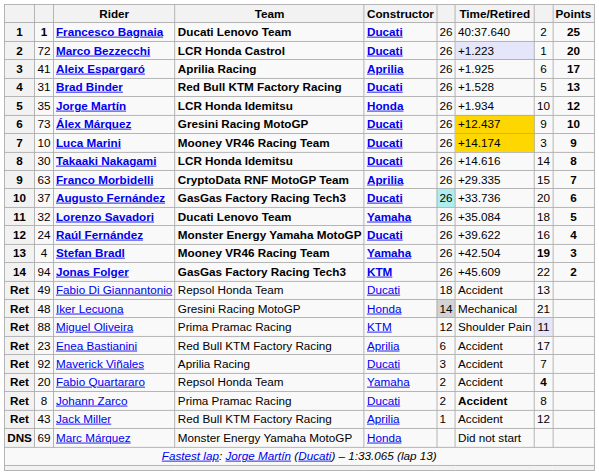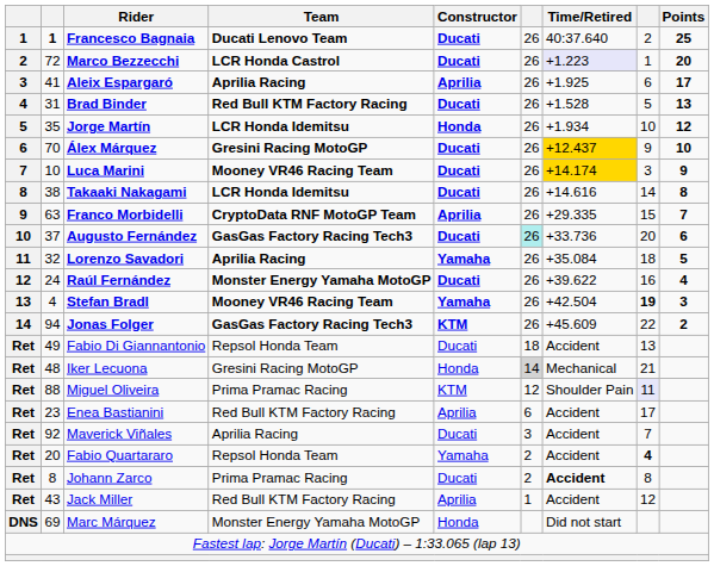 <table class="wikitable sortable" style="font-size: 85%;">
 <tr>
 <th scope="col"></th>
 <th scope="col"></th>
 <th scope="col">Rider</th>
 <th scope="col">Team</th>
 <th scope="col">Constructor</th>
 <th scope="col" class="unsortable"></th>
 <th scope="col" class="unsortable">Time/Retired</th>
 <th scope="col"></th>
 <th scope="col">Points</th>
 </tr>
 <tr>
 <th scope="row">1</th>
 <td align="center"><strong>1</strong></td>
 <td data-sort-value="bag"> <strong><a href='#'>Francesco Bagnaia</a></strong></td>
 <td><strong>Ducati Lenovo Team</strong></td>
 <td><strong><a href='#'>Ducati</a></strong></td>
 <td>26</td>
 <td>40:37.640</td>
 <td align="center">2</td>
 <td align="center"><strong>25</strong></td>
 </tr>
 <tr>
 <th scope="row">2</th>
 <td align="center">72</td>
 <td data-sort-value="bez"> <strong><a href='#'>Marco Bezzecchi</a></strong></td>
 <td><strong>LCR Honda Castrol</strong></td>
 <td><strong><a href='#'>Ducati</a></strong></td>
 <td>26</td>
 <td style="background: lavender;">+1.223</td>
 <td align="center">1</td>
 <td align="center"><strong>20</strong></td>
 </tr>
 <tr>
 <th scope="row">3</th>
 <td align="center">41</td>
 <td data-sort-value="espa"> <strong><a href='#'>Aleix Espargaró</a></strong></td>
 <td><strong>Aprilia Racing</strong></td>
 <td><strong><a href='#'>Aprilia</a></strong></td>
 <td>26</td>
 <td>+1.925</td>
 <td align="center">6</td>
 <td align="center"><strong>17</strong></td>
 </tr>
 <tr>
 <th scope="row">4</th>
 <td align="center">31</td>
 <td data-sort-value="bin"> <strong><a href='#'>Brad Binder</a></strong></td>
 <td><strong>Red Bull KTM Factory Racing</strong></td>
 <td><strong><a href='#'>Ducati</a></strong></td>
 <td>26</td>
 <td>+1.528</td>
 <td align="center">5</td>
 <td align="center"><strong>13</strong></td>
 </tr>
 <tr>
 <th scope="row">5</th>
 <td align="center">35</td>
 <td data-sort-value="mart"> <strong><a href='#'>Jorge Martín</a></strong></td>
 <td><strong>LCR Honda Idemitsu</strong></td>
 <td><strong><a href='#'>Honda</a></strong></td>
 <td>26</td>
 <td>+1.934</td>
 <td align="center">10</td>
 <td align="center"><strong>12</strong></td>
 </tr>
 <tr>
 <th scope="row">6</th>
-<td align="center">73</td>
+<td align="center">70</td>
 <td data-sort-value="marqa"> <strong><a href='#'>Álex Márquez</a></strong></td>
 <td><strong>Gresini Racing MotoGP</strong></td>
 <td><strong><a href='#'>Ducati</a></strong></td>
 <td>26</td>
 <td style="background: gold;">+12.437</td>
 <td align="center">9</td>
 <td align="center"><strong>10</strong></td>
 </tr>
 <tr>
 <th scope="row">7</th>
 <td align="center">10</td>
 <td data-sort-value="mari"> <strong><a href='#'>Luca Marini</a></strong></td>
 <td><strong>Mooney VR46 Racing Team</strong></td>
 <td><strong><a href='#'>Ducati</a></strong></td>
 <td>26</td>
 <td style="background: gold;">+14.174</td>
 <td align="center">3</td>
 <td align="center"><strong>9</strong></td>
 </tr>
 <tr>
 <th scope="row">8</th>
-<td align="center">30</td>
+<td align="center">38</td>
 <td data-sort-value="nak"> <strong><a href='#'>Takaaki Nakagami</a></strong></td>
 <td><strong>LCR Honda Idemitsu</strong></td>
 <td><strong><a href='#'>Ducati</a></strong></td>
 <td>26</td>
 <td>+14.616</td>
 <td align="center">14</td>
 <td align="center"><strong>8</strong></td>
 </tr>
 <tr>
 <th scope="row">9</th>
 <td align="center">63</td>
 <td data-sort-value="mor"> <strong><a href='#'>Franco Morbidelli</a></strong></td>
 <td><strong>CryptoData RNF MotoGP Team</strong></td>
 <td><strong><a href='#'>Aprilia</a></strong></td>
 <td>26</td>
 <td>+29.335</td>
 <td align="center">15</td>
 <td align="center"><strong>7</strong></td>
 </tr>
 <tr>
 <th scope="row">10</th>
 <td align="center">37</td>
 <td data-sort-value="fera"> <strong><a href='#'>Augusto Fernández</a></strong></td>
 <td><strong>GasGas Factory Racing Tech3</strong></td>
 <td><strong><a href='#'>Ducati</a></strong></td>
 <td style="background: paleturquoise;">26</td>
 <td>+33.736</td>
 <td align="center">20</td>
 <td align="center"><strong>6</strong></td>
 </tr>
 <tr>
 <th scope="row">11</th>
 <td align="center">32</td>
 <td data-sort-value="sav"> <strong><a href='#'>Lorenzo Savadori</a></strong></td>
-<td><strong>Ducati Lenovo Team</strong></td>
+<td><strong>Aprilia Racing</strong></td>
 <td><strong><a href='#'>Yamaha</a></strong></td>
 <td>26</td>
 <td>+35.084</td>
 <td align="center">18</td>
 <td align="center"><strong>5</strong></td>
 </tr>
 <tr>
 <th scope="row">12</th>
 <td align="center">24</td>
 <td data-sort-value="ferr"> <strong><a href='#'>Raúl Fernández</a></strong></td>
 <td><strong>Monster Energy Yamaha MotoGP</strong></td>
 <td><strong><a href='#'>Ducati</a></strong></td>
 <td>26</td>
 <td>+39.622</td>
 <td align="center">16</td>
 <td align="center"><strong>4</strong></td>
 </tr>
 <tr>
 <th scope="row">13</th>
 <td align="center">4</td>
 <td data-sort-value="bra"> <strong><a href='#'>Stefan Bradl</a></strong></td>
 <td><strong>Mooney VR46 Racing Team</strong></td>
 <td><strong><a href='#'>Yamaha</a></strong></td>
 <td>26</td>
 <td>+42.504</td>
 <td align="center"><strong>19</strong></td>
 <td align="center"><strong>3</strong></td>
 </tr>
 <tr>
 <th scope="row">14</th>
 <td align="center">94</td>
 <td data-sort-value="fol"> <strong><a href='#'>Jonas Folger</a></strong></td>
 <td><strong>GasGas Factory Racing Tech3</strong></td>
 <td><strong><a href='#'>KTM</a></strong></td>
 <td>26</td>
 <td>+45.609</td>
 <td align="center">22</td>
 <td align="center"><strong>2</strong></td>
 </tr>
 <tr>
 <th scope="row">Ret</th>
 <td align="center">49</td>
 <td data-sort-value="dig"> <a href='#'>Fabio Di Giannantonio</a></td>
 <td>Repsol Honda Team</td>
 <td><a href='#'>Ducati</a></td>
 <td>18</td>
 <td>Accident</td>
 <td align="center">13</td>
 <td></td>
 </tr>
 <tr>
 <th scope="row">Ret</th>
 <td align="center">48</td>
 <td> <a href='#'>Iker Lecuona</a></td>
 <td>Gresini Racing MotoGP</td>
 <td><a href='#'>Honda</a></td>
 <td style="background: lightgrey;">14</td>
 <td>Mechanical</td>
 <td align="center">21</td>
 <td></td>
 </tr>
 <tr>
 <th scope="row">Ret</th>
 <td align="center">88</td>
 <td data-sort-value="oli"> <a href='#'>Miguel Oliveira</a></td>
 <td>Prima Pramac Racing</td>
 <td><a href='#'>KTM</a></td>
 <td>12</td>
 <td>Shoulder Pain</td>
 <td align="center" style="background: lavender;">11</td>
 <td></td>
 </tr>
 <tr>
 <th scope="row">Ret</th>
 <td align="center">23</td>
 <td data-sort-value="bas"> <a href='#'>Enea Bastianini</a></td>
 <td>Red Bull KTM Factory Racing</td>
 <td><a href='#'>Aprilia</a></td>
 <td>6</td>
 <td>Accident</td>
 <td align="center">17</td>
 <td align="center"></td>
 </tr>
 <tr>
 <th scope="row">Ret</th>
 <td align="center">92</td>
 <td data-sort-value="vin"> <a href='#'>Maverick Viñales</a></td>
 <td>Aprilia Racing</td>
 <td><a href='#'>Ducati</a></td>
 <td>3</td>
 <td>Accident</td>
 <td align="center">7</td>
 <td align="center"></td>
 </tr>
 <tr>
 <th scope="row">Ret</th>
 <td align="center">20</td>
 <td data-sort-value="qua"> <a href='#'>Fabio Quartararo</a></td>
 <td>Repsol Honda Team</td>
 <td><a href='#'>Yamaha</a></td>
 <td>2</td>
 <td>Accident</td>
 <td align="center"><strong>4</strong></td>
 <td align="center"></td>
 </tr>
 <tr>
 <th scope="row">Ret</th>
 <td align="center">8</td>
 <td data-sort-value="zar"> <a href='#'>Johann Zarco</a></td>
 <td>Prima Pramac Racing</td>
 <td><a href='#'>Ducati</a></td>
 <td>2</td>
 <td><strong>Accident</strong></td>
 <td align="center">8</td>
 <td></td>
 </tr>
 <tr>
 <th scope="row">Ret</th>
 <td align="center">43</td>
 <td data-sort-value="mil"> <a href='#'>Jack Miller</a></td>
 <td>Red Bull KTM Factory Racing</td>
 <td><a href='#'>Aprilia</a></td>
 <td>1</td>
 <td>Accident</td>
 <td align="center">12</td>
 <td></td>
 </tr>
 <tr>
 <th scope="row">DNS</th>
 <td align="center">69</td>
 <td data-sort-value="marqm"> <a href='#'>Marc Márquez</a></td>
 <td>Monster Energy Yamaha MotoGP</td>
 <td><a href='#'>Honda</a></td>
 <td></td>
 <td>Did not start</td>
 <td align="center"></td>
 <td></td>
 </tr>
 <tr class="sortbottom">
 <td colspan="9" style="text-align:center"><em><a href='#'>Fastest lap</a>:  <a href='#'>Jorge Martín</a> (<a href='#'>Ducati</a>) – 1:33.065 (lap 13)</em></td>
 </tr>
 <tr class="sortbottom">
 <th colspan=9></th>
 </tr>
 </table>
